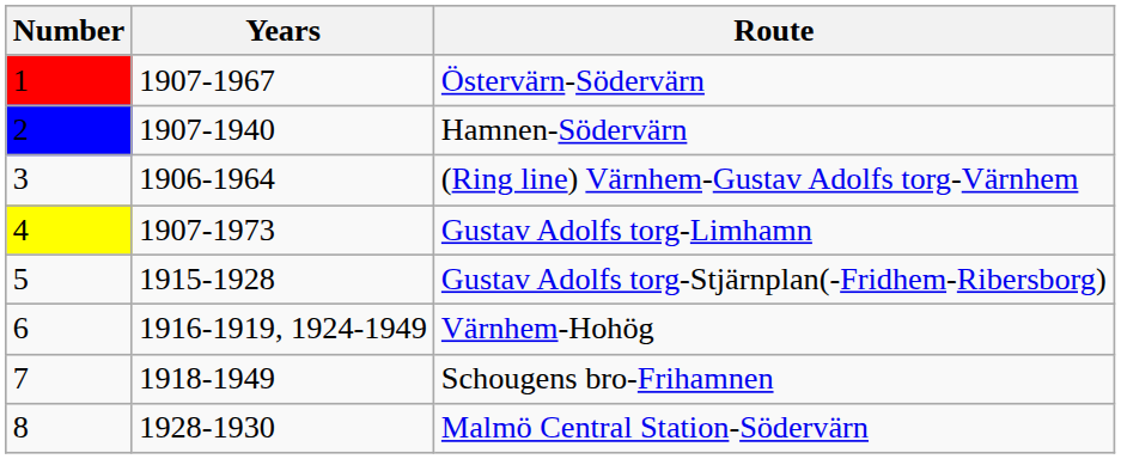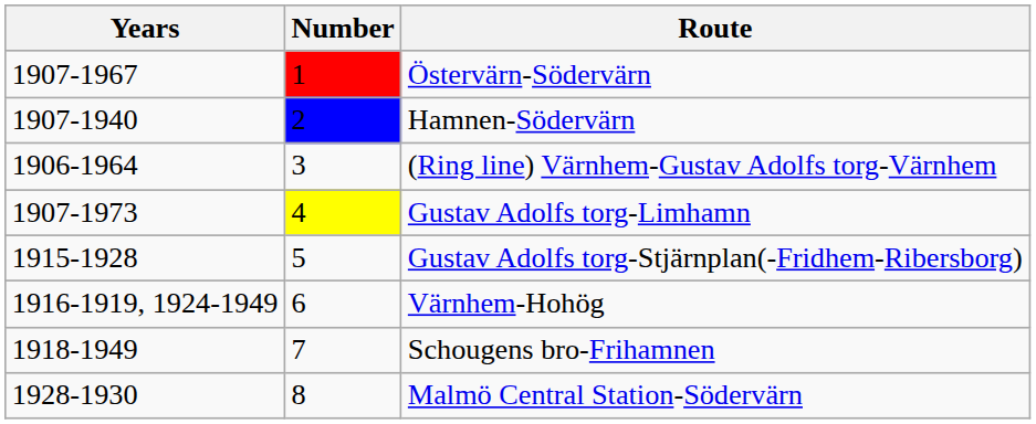 <table class="wikitable">
 <tr>
+<th>Years</th>
 <th>Number</th>
-<th>Years</th>
 <th>Route</th>
 </tr>
 <tr>
+<td>1907-1967</td>
 <td style="background:red;"><span>1</span></td>
-<td>1907-1967</td>
 <td><a href='#'>Östervärn</a>-<a href='#'>Södervärn</a></td>
 </tr>
 <tr>
+<td>1907-1940</td>
 <td style="background:blue;"><span>2</span></td>
-<td>1907-1940</td>
 <td>Hamnen-<a href='#'>Södervärn</a></td>
 </tr>
 <tr>
+<td>1906-1964</td>
 <td>3</td>
-<td>1906-1964</td>
 <td>(<a href='#'>Ring line</a>) <a href='#'>Värnhem</a>-<a href='#'>Gustav Adolfs torg</a>-<a href='#'>Värnhem</a></td>
 </tr>
 <tr>
+<td>1907-1973</td>
 <td style="background:yellow;">4</td>
-<td>1907-1973</td>
 <td><a href='#'>Gustav Adolfs torg</a>-<a href='#'>Limhamn</a></td>
 </tr>
 <tr>
+<td>1915-1928</td>
 <td>5</td>
-<td>1915-1928</td>
 <td><a href='#'>Gustav Adolfs torg</a>-Stjärnplan(-<a href='#'>Fridhem</a>-<a href='#'>Ribersborg</a>)</td>
 </tr>
 <tr>
+<td>1916-1919, 1924-1949</td>
 <td>6</td>
-<td>1916-1919, 1924-1949</td>
 <td><a href='#'>Värnhem</a>-Hohög</td>
 </tr>
 <tr>
+<td>1918-1949</td>
 <td>7</td>
-<td>1918-1949</td>
 <td>Schougens bro-<a href='#'>Frihamnen</a></td>
 </tr>
 <tr>
+<td>1928-1930</td>
 <td>8</td>
-<td>1928-1930</td>
 <td><a href='#'>Malmö Central Station</a>-<a href='#'>Södervärn</a></td>
 </tr>
 </table>
